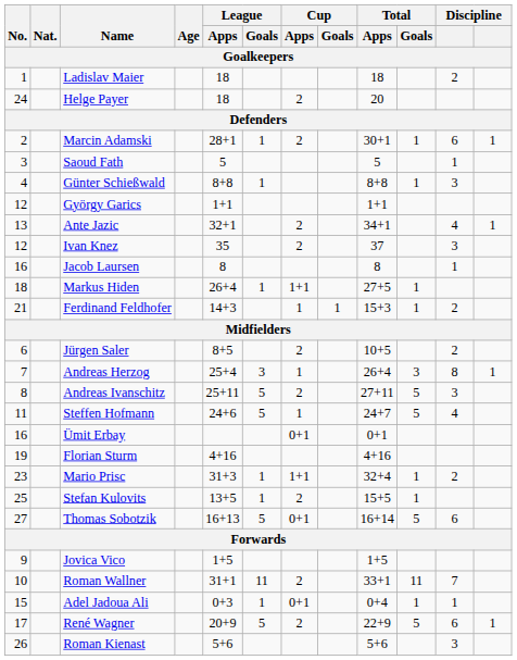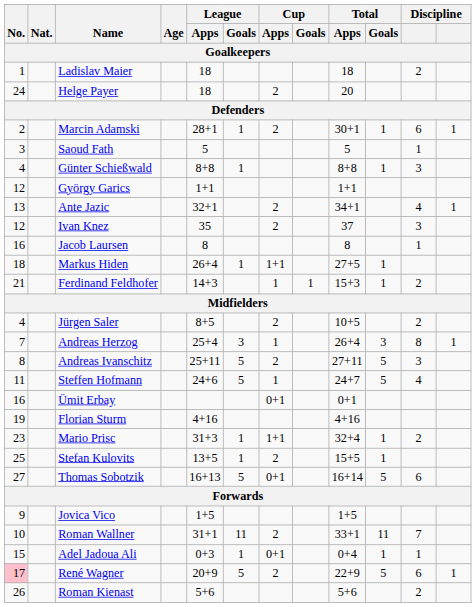 <table class="wikitable" style="text-align:center">
 <tr>
 <th rowspan="2" valign="bottom">No.</th>
 <th rowspan="2" valign="bottom">Nat.</th>
 <th rowspan="2" valign="bottom">Name</th>
 <th rowspan="2" valign="bottom">Age</th>
 <th colspan="2" width="85">League</th>
 <th colspan="2" width="85">Cup</th>
 <th colspan="2" width="85">Total</th>
 <th colspan="2" width="85">Discipline</th>
 </tr>
 <tr>
 <th>Apps</th>
 <th>Goals</th>
 <th>Apps</th>
 <th>Goals</th>
 <th>Apps</th>
 <th>Goals</th>
 <th></th>
 <th></th>
 </tr>
 <tr>
 <th colspan=20>Goalkeepers</th>
 </tr>
 <tr>
 <td align="right">1</td>
 <td></td>
 <td align="left"><a href='#'>Ladislav Maier</a></td>
 <td></td>
 <td>18</td>
 <td></td>
 <td></td>
 <td></td>
 <td>18</td>
 <td></td>
 <td>2</td>
 <td></td>
 </tr>
 <tr>
 <td align="right">24</td>
 <td></td>
 <td align="left"><a href='#'>Helge Payer</a></td>
 <td></td>
 <td>18</td>
 <td></td>
 <td>2</td>
 <td></td>
 <td>20</td>
 <td></td>
 <td></td>
 <td></td>
 </tr>
 <tr>
 <th colspan=20>Defenders</th>
 </tr>
 <tr>
 <td align="right">2</td>
 <td></td>
 <td align="left"><a href='#'>Marcin Adamski</a></td>
 <td></td>
 <td>28+1</td>
 <td>1</td>
 <td>2</td>
 <td></td>
 <td>30+1</td>
 <td>1</td>
 <td>6</td>
 <td>1</td>
 </tr>
 <tr>
 <td align="right">3</td>
 <td></td>
 <td align="left"><a href='#'>Saoud Fath</a></td>
 <td></td>
 <td>5</td>
 <td></td>
 <td></td>
 <td></td>
 <td>5</td>
 <td></td>
 <td>1</td>
 <td></td>
 </tr>
 <tr>
 <td align="right">4</td>
 <td></td>
 <td align="left"><a href='#'>Günter Schießwald</a></td>
 <td></td>
 <td>8+8</td>
 <td>1</td>
 <td></td>
 <td></td>
 <td>8+8</td>
 <td>1</td>
 <td>3</td>
 <td></td>
 </tr>
 <tr>
 <td align="right">12</td>
 <td></td>
 <td align="left"><a href='#'>György Garics</a></td>
 <td></td>
 <td>1+1</td>
 <td></td>
 <td></td>
 <td></td>
 <td>1+1</td>
 <td></td>
 <td></td>
 <td></td>
 </tr>
 <tr>
 <td align="right">13</td>
 <td></td>
 <td align="left"><a href='#'>Ante Jazic</a></td>
 <td></td>
 <td>32+1</td>
 <td></td>
 <td>2</td>
 <td></td>
 <td>34+1</td>
 <td></td>
 <td>4</td>
 <td>1</td>
 </tr>
 <tr>
 <td align="right">12</td>
 <td></td>
 <td align="left"><a href='#'>Ivan Knez</a></td>
 <td></td>
 <td>35</td>
 <td></td>
 <td>2</td>
 <td></td>
 <td>37</td>
 <td></td>
 <td>3</td>
 <td></td>
 </tr>
 <tr>
 <td align="right">16</td>
 <td></td>
 <td align="left"><a href='#'>Jacob Laursen</a></td>
 <td></td>
 <td>8</td>
 <td></td>
 <td></td>
 <td></td>
 <td>8</td>
 <td></td>
 <td>1</td>
 <td></td>
 </tr>
 <tr>
 <td align="right">18</td>
 <td></td>
 <td align="left"><a href='#'>Markus Hiden</a></td>
 <td></td>
 <td>26+4</td>
 <td>1</td>
 <td>1+1</td>
 <td></td>
 <td>27+5</td>
 <td>1</td>
 <td></td>
 <td></td>
 </tr>
 <tr>
 <td align="right">21</td>
 <td></td>
 <td align="left"><a href='#'>Ferdinand Feldhofer</a></td>
 <td></td>
 <td>14+3</td>
 <td></td>
 <td>1</td>
 <td>1</td>
 <td>15+3</td>
 <td>1</td>
 <td>2</td>
 <td></td>
 </tr>
 <tr>
 <th colspan=20>Midfielders</th>
 </tr>
 <tr>
-<td align="right">6</td>
+<td align="right">4</td>
 <td></td>
 <td align="left"><a href='#'>Jürgen Saler</a></td>
 <td></td>
 <td>8+5</td>
 <td></td>
 <td>2</td>
 <td></td>
 <td>10+5</td>
 <td></td>
 <td>2</td>
 <td></td>
 </tr>
 <tr>
 <td align="right">7</td>
 <td></td>
 <td align="left"><a href='#'>Andreas Herzog</a></td>
 <td></td>
 <td>25+4</td>
 <td>3</td>
 <td>1</td>
 <td></td>
 <td>26+4</td>
 <td>3</td>
 <td>8</td>
 <td>1</td>
 </tr>
 <tr>
 <td align="right">8</td>
 <td></td>
 <td align="left"><a href='#'>Andreas Ivanschitz</a></td>
 <td></td>
 <td>25+11</td>
 <td>5</td>
 <td>2</td>
 <td></td>
 <td>27+11</td>
 <td>5</td>
 <td>3</td>
 <td></td>
 </tr>
 <tr>
 <td align="right">11</td>
 <td></td>
 <td align="left"><a href='#'>Steffen Hofmann</a></td>
 <td></td>
 <td>24+6</td>
 <td>5</td>
 <td>1</td>
 <td></td>
 <td>24+7</td>
 <td>5</td>
 <td>4</td>
 <td></td>
 </tr>
 <tr>
 <td align="right">16</td>
 <td></td>
 <td align="left"><a href='#'>Ümit Erbay</a></td>
 <td></td>
 <td></td>
 <td></td>
 <td>0+1</td>
 <td></td>
 <td>0+1</td>
 <td></td>
 <td></td>
 <td></td>
 </tr>
 <tr>
 <td align="right">19</td>
 <td></td>
 <td align="left"><a href='#'>Florian Sturm</a></td>
 <td></td>
 <td>4+16</td>
 <td></td>
 <td></td>
 <td></td>
 <td>4+16</td>
 <td></td>
 <td></td>
 <td></td>
 </tr>
 <tr>
 <td align="right">23</td>
 <td></td>
 <td align="left"><a href='#'>Mario Prisc</a></td>
 <td></td>
 <td>31+3</td>
 <td>1</td>
 <td>1+1</td>
 <td></td>
 <td>32+4</td>
 <td>1</td>
 <td>2</td>
 <td></td>
 </tr>
 <tr>
 <td align="right">25</td>
 <td></td>
 <td align="left"><a href='#'>Stefan Kulovits</a></td>
 <td></td>
 <td>13+5</td>
 <td>1</td>
 <td>2</td>
 <td></td>
 <td>15+5</td>
 <td>1</td>
 <td></td>
 <td></td>
 </tr>
 <tr>
 <td align="right">27</td>
 <td></td>
 <td align="left"><a href='#'>Thomas Sobotzik</a></td>
 <td></td>
 <td>16+13</td>
 <td>5</td>
 <td>0+1</td>
 <td></td>
 <td>16+14</td>
 <td>5</td>
 <td>6</td>
 <td></td>
 </tr>
 <tr>
 <th colspan=20>Forwards</th>
 </tr>
 <tr>
 <td align="right">9</td>
 <td></td>
 <td align="left"><a href='#'>Jovica Vico</a></td>
 <td></td>
 <td>1+5</td>
 <td></td>
 <td></td>
 <td></td>
 <td>1+5</td>
 <td></td>
 <td></td>
 <td></td>
 </tr>
 <tr>
 <td align="right">10</td>
 <td></td>
 <td align="left"><a href='#'>Roman Wallner</a></td>
 <td></td>
 <td>31+1</td>
 <td>11</td>
 <td>2</td>
 <td></td>
 <td>33+1</td>
 <td>11</td>
 <td>7</td>
 <td></td>
 </tr>
 <tr>
 <td align="right">15</td>
 <td></td>
 <td align="left"><a href='#'>Adel Jadoua Ali</a></td>
 <td></td>
 <td>0+3</td>
 <td>1</td>
 <td>0+1</td>
 <td></td>
 <td>0+4</td>
 <td>1</td>
 <td>1</td>
 <td></td>
 </tr>
 <tr>
-<td align="right">17</td>
+<td align="right" style="background: pink;">17</td>
 <td></td>
 <td align="left"><a href='#'>René Wagner</a></td>
 <td></td>
 <td>20+9</td>
 <td>5</td>
 <td>2</td>
 <td></td>
 <td>22+9</td>
 <td>5</td>
 <td>6</td>
 <td>1</td>
 </tr>
 <tr>
 <td align="right">26</td>
 <td></td>
 <td align="left"><a href='#'>Roman Kienast</a></td>
 <td></td>
 <td>5+6</td>
 <td></td>
 <td></td>
 <td></td>
 <td>5+6</td>
 <td></td>
-<td>3</td>
+<td>2</td>
 <td></td>
 </tr>
 </table>
